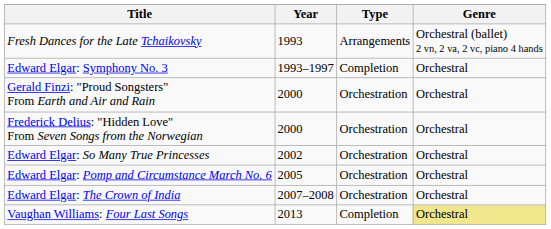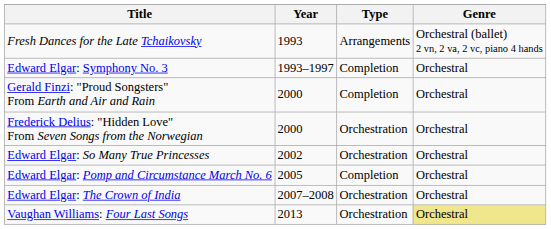 <table class = "wikitable sortable plainrowheaders">
 <tr>
 </tr>
 <tr>
 <th scope="col">Title</th>
 <th scope="col">Year</th>
 <th scope="col">Type</th>
 <th scope="col">Genre</th>
 </tr>
 <tr>
 <td><em>Fresh Dances for the Late <a href='#'>Tchaikovsky</a></em></td>
 <td>1993</td>
 <td>Arrangements</td>
 <td>Orchestral (ballet)<br><small>2 vn, 2 va, 2 vc, piano 4 hands</small></td>
 </tr>
 <tr>
 <td><a href='#'>Edward Elgar</a>: <a href='#'>Symphony No. 3</a></td>
 <td>1993–1997</td>
 <td>Completion</td>
 <td>Orchestral</td>
 </tr>
 <tr>
 <td><a href='#'>Gerald Finzi</a>: "Proud Songsters"<br>From <em>Earth and Air and Rain</em></td>
 <td>2000</td>
-<td>Orchestration</td>
+<td>Completion</td>
 <td>Orchestral</td>
 </tr>
 <tr>
 <td><a href='#'>Frederick Delius</a>: "Hidden Love"<br>From <em>Seven Songs from the Norwegian</em></td>
 <td>2000</td>
 <td>Orchestration</td>
 <td>Orchestral</td>
 </tr>
 <tr>
 <td><a href='#'>Edward Elgar</a>: <em>So Many True Princesses</em></td>
 <td>2002</td>
 <td>Orchestration</td>
 <td>Orchestral</td>
 </tr>
 <tr>
 <td><a href='#'>Edward Elgar</a>: <em><a href='#'>Pomp and Circumstance March No. 6</a></em></td>
 <td>2005</td>
-<td>Orchestration</td>
+<td>Completion</td>
 <td>Orchestral</td>
 </tr>
 <tr>
 <td><a href='#'>Edward Elgar</a>: <em><a href='#'>The Crown of India</a></em></td>
 <td>2007–2008</td>
 <td>Orchestration</td>
 <td>Orchestral</td>
 </tr>
 <tr>
 <td><a href='#'>Vaughan Williams</a>: <em><a href='#'>Four Last Songs</a></em></td>
 <td>2013</td>
-<td>Completion</td>
+<td>Orchestration</td>
 <td style="background: khaki;">Orchestral</td>
 </tr>
 </table>
